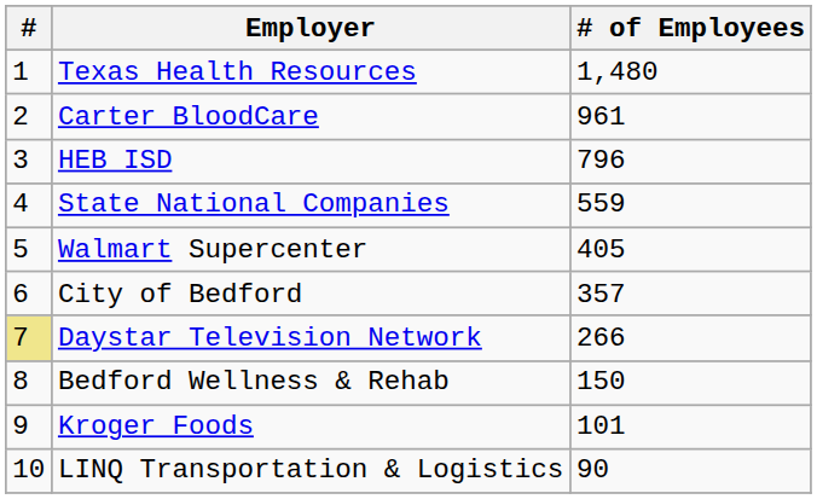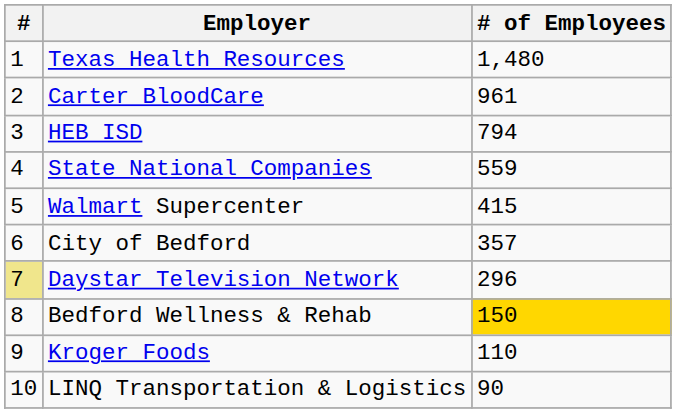 <table class="wikitable" border="1">
 <tr>
 <th>#</th>
 <th>Employer</th>
 <th># of Employees</th>
 </tr>
 <tr>
 <td>1</td>
 <td><a href='#'>Texas Health Resources</a></td>
 <td>1,480</td>
 </tr>
 <tr>
 <td>2</td>
 <td><a href='#'>Carter BloodCare</a></td>
 <td>961</td>
 </tr>
 <tr>
 <td>3</td>
 <td><a href='#'>HEB ISD</a></td>
-<td>796</td>
+<td>794</td>
 </tr>
 <tr>
 <td>4</td>
 <td><a href='#'>State National Companies</a></td>
 <td>559</td>
 </tr>
 <tr>
 <td>5</td>
 <td><a href='#'>Walmart</a> Supercenter</td>
-<td>405</td>
+<td>415</td>
 </tr>
 <tr>
 <td>6</td>
 <td>City of Bedford</td>
 <td>357</td>
 </tr>
 <tr>
 <td style="background: khaki;">7</td>
 <td><a href='#'>Daystar Television Network</a></td>
-<td>266</td>
+<td>296</td>
 </tr>
 <tr>
 <td>8</td>
 <td>Bedford Wellness & Rehab</td>
-<td>150</td>
+<td style="background: gold;">150</td>
 </tr>
 <tr>
 <td>9</td>
 <td><a href='#'>Kroger Foods</a></td>
-<td>101</td>
+<td>110</td>
 </tr>
 <tr>
 <td>10</td>
 <td>LINQ Transportation & Logistics</td>
 <td>90</td>
 </tr>
 </table>
